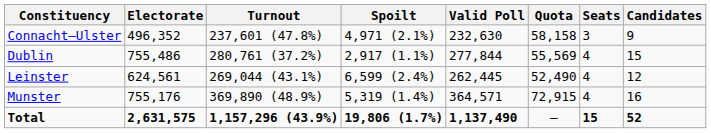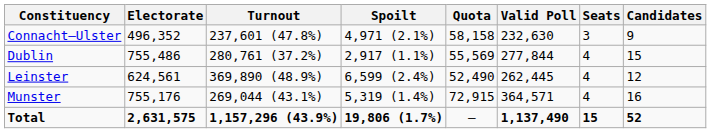 <table class="wikitable">
 <tr>
 <th>Constituency</th>
 <th>Electorate</th>
 <th>Turnout</th>
 <th>Spoilt</th>
+<th>Quota</th>
 <th>Valid Poll</th>
-<th>Quota</th>
 <th>Seats</th>
 <th>Candidates</th>
 </tr>
 <tr>
 <td><a href='#'>Connacht–Ulster</a></td>
 <td>496,352</td>
 <td>237,601 (47.8%)</td>
 <td>4,971 (2.1%)</td>
+<td>58,158</td>
 <td>232,630</td>
-<td>58,158</td>
 <td>3</td>
 <td>9</td>
 </tr>
 <tr>
 <td><a href='#'>Dublin</a></td>
 <td>755,486</td>
 <td>280,761 (37.2%)</td>
 <td>2,917 (1.1%)</td>
+<td>55,569</td>
 <td>277,844</td>
-<td>55,569</td>
 <td>4</td>
 <td>15</td>
 </tr>
 <tr>
 <td><a href='#'>Leinster</a></td>
 <td>624,561</td>
-<td>269,044 (43.1%)</td>
+<td>369,890 (48.9%)</td>
 <td>6,599 (2.4%)</td>
+<td>52,490</td>
 <td>262,445</td>
-<td>52,490</td>
 <td>4</td>
 <td>12</td>
 </tr>
 <tr>
 <td><a href='#'>Munster</a></td>
 <td>755,176</td>
-<td>369,890 (48.9%)</td>
+<td>269,044 (43.1%)</td>
 <td>5,319 (1.4%)</td>
+<td>72,915</td>
 <td>364,571</td>
-<td>72,915</td>
 <td>4</td>
 <td>16</td>
 </tr>
 <tr>
 <td><strong>Total</strong></td>
 <td><strong>2,631,575</strong></td>
 <td><strong>1,157,296 (43.9%)</strong></td>
 <td><strong>19,806 (1.7%)</strong></td>
+<td align=center>—</td>
 <td><strong>1,137,490</strong></td>
-<td align=center>—</td>
 <td><strong>15</strong></td>
 <td><strong>52</strong></td>
 </tr>
 </table>
